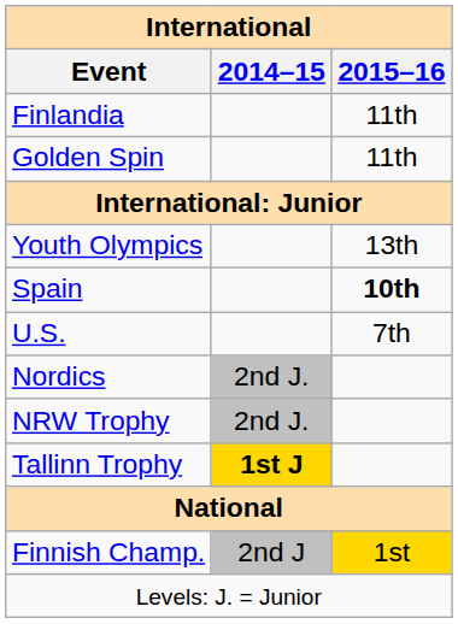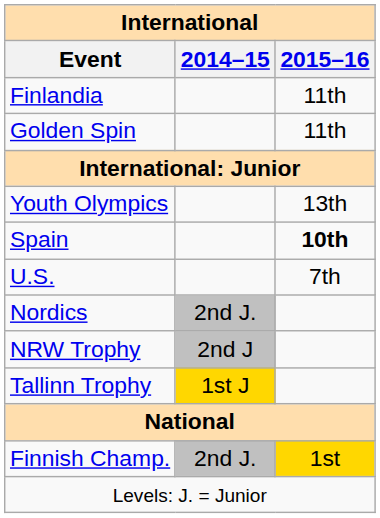 <table class="wikitable" style="text-align:center">
 <tr>
 <th style="background-color: #ffdead; " colspan=3 align=center>International</th>
 </tr>
 <tr>
 <th>Event</th>
 <th><a href='#'>2014–15</a></th>
 <th><a href='#'>2015–16</a></th>
 </tr>
 <tr>
 <td align=left> <a href='#'>Finlandia</a></td>
 <td></td>
 <td>11th</td>
 </tr>
 <tr>
 <td align=left> <a href='#'>Golden Spin</a></td>
 <td></td>
 <td>11th</td>
 </tr>
 <tr>
 <th style="background-color: #ffdead; " colspan=3 align=center>International: Junior</th>
 </tr>
 <tr>
 <td align=left><a href='#'>Youth Olympics</a></td>
 <td></td>
 <td>13th</td>
 </tr>
 <tr>
 <td align=left> <a href='#'>Spain</a></td>
 <td></td>
 <td><strong>10th</strong></td>
 </tr>
 <tr>
 <td align=left> <a href='#'>U.S.</a></td>
 <td></td>
 <td>7th</td>
 </tr>
 <tr>
 <td align=left><a href='#'>Nordics</a></td>
 <td bgcolor=silver>2nd J.</td>
 <td></td>
 </tr>
 <tr>
 <td align=left><a href='#'>NRW Trophy</a></td>
-<td bgcolor=silver>2nd J.</td>
+<td bgcolor=silver>2nd J</td>
 <td></td>
 </tr>
 <tr>
 <td align=left><a href='#'>Tallinn Trophy</a></td>
-<td bgcolor=gold><strong>1st J</strong></td>
+<td bgcolor=gold>1st J</td>
 <td></td>
 </tr>
 <tr>
 <th style="background-color: #ffdead; " colspan=7 align=center>National</th>
 </tr>
 <tr>
 <td align=left><a href='#'>Finnish Champ.</a></td>
-<td bgcolor=silver>2nd J</td>
+<td bgcolor=silver>2nd J.</td>
 <td bgcolor=gold>1st</td>
 </tr>
 <tr>
 <td colspan=7 align=center><small> Levels: J. = Junior </small></td>
 </tr>
 </table>
